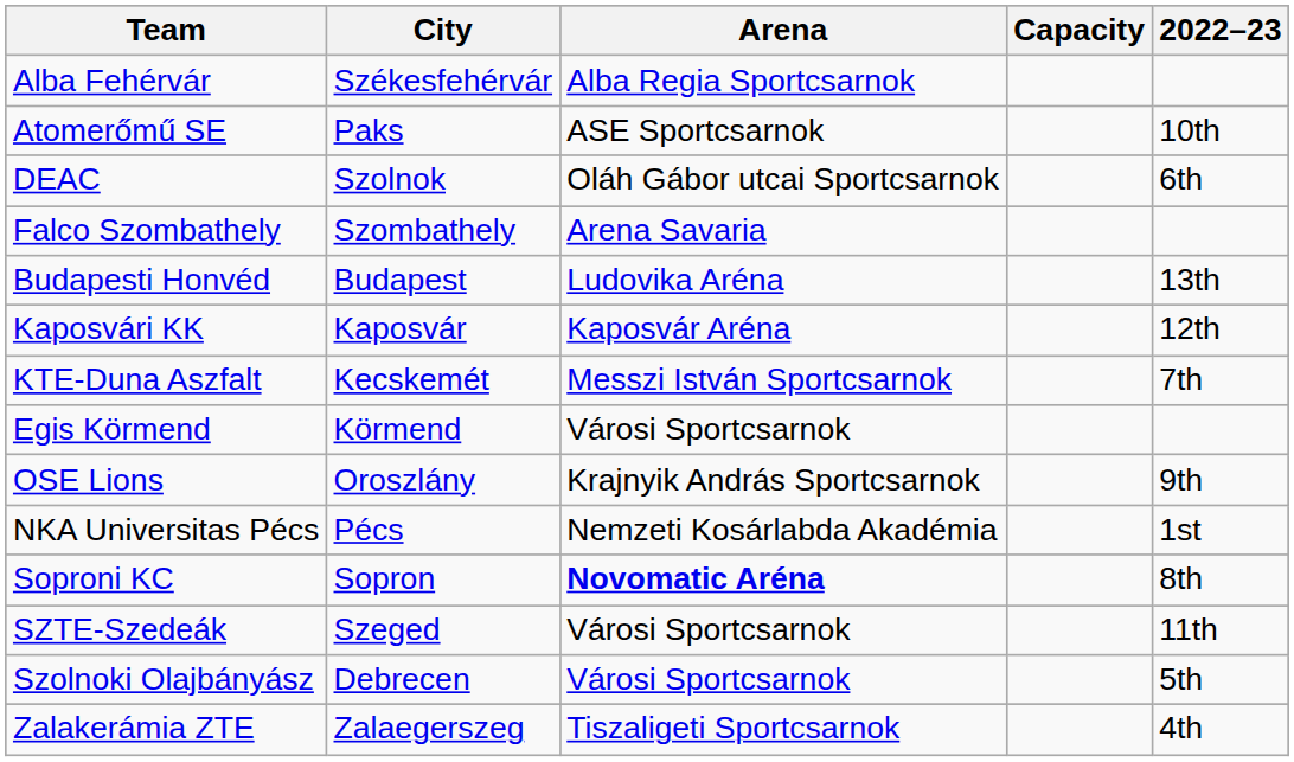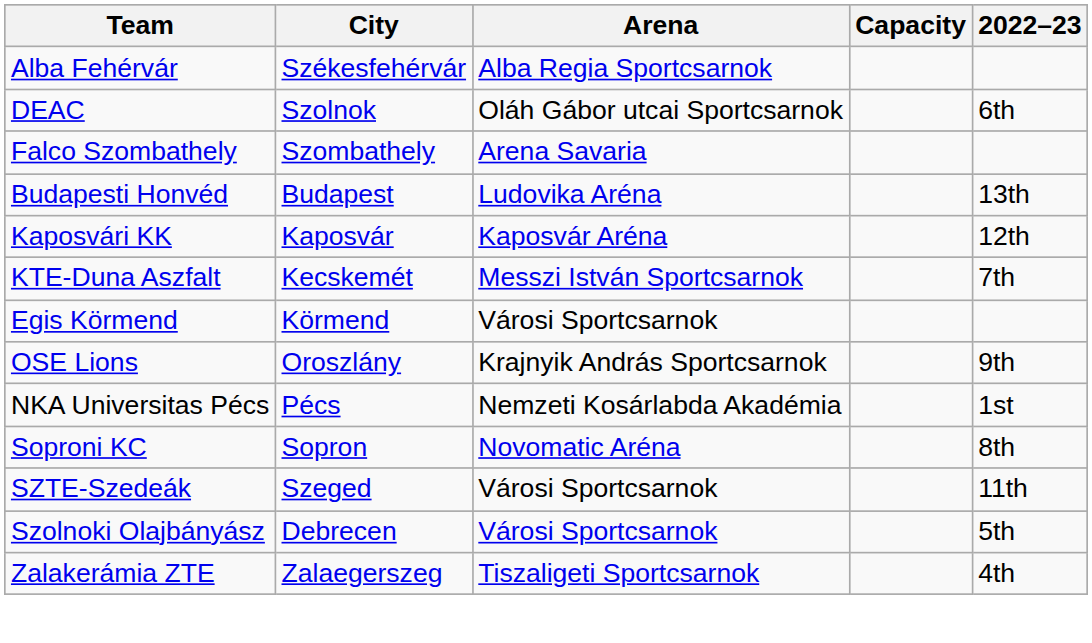 <table class="wikitable sortable">
 <tr>
 <th>Team</th>
 <th>City</th>
 <th>Arena</th>
 <th>Capacity</th>
 <th data-sort-type="number">2022–23</th>
 </tr>
 <tr>
 <td><a href='#'>Alba Fehérvár</a></td>
 <td><a href='#'>Székesfehérvár</a></td>
 <td><a href='#'>Alba Regia Sportcsarnok</a></td>
 <td></td>
 <td></td>
-</tr>
-<tr>
-<td><a href='#'>Atomerőmű SE</a></td>
-<td><a href='#'>Paks</a></td>
-<td>ASE Sportcsarnok</td>
-<td></td>
-<td>10th</td>
 </tr>
 <tr>
 <td><a href='#'>DEAC</a></td>
 <td><a href='#'>Szolnok</a></td>
 <td>Oláh Gábor utcai Sportcsarnok</td>
 <td></td>
 <td>6th</td>
 </tr>
 <tr>
 <td><a href='#'>Falco Szombathely</a></td>
 <td><a href='#'>Szombathely</a></td>
 <td><a href='#'>Arena Savaria</a></td>
 <td></td>
 <td></td>
 </tr>
 <tr>
 <td><a href='#'>Budapesti Honvéd</a></td>
 <td><a href='#'>Budapest</a></td>
 <td><a href='#'>Ludovika Aréna</a></td>
 <td></td>
 <td>13th</td>
 </tr>
 <tr>
 <td><a href='#'>Kaposvári KK</a></td>
 <td><a href='#'>Kaposvár</a></td>
 <td><a href='#'>Kaposvár Aréna</a></td>
 <td></td>
 <td>12th</td>
 </tr>
 <tr>
 <td><a href='#'>KTE-Duna Aszfalt</a></td>
 <td><a href='#'>Kecskemét</a></td>
 <td><a href='#'>Messzi István Sportcsarnok</a></td>
 <td></td>
 <td>7th</td>
 </tr>
 <tr>
 <td><a href='#'>Egis Körmend</a></td>
 <td><a href='#'>Körmend</a></td>
 <td>Városi Sportcsarnok</td>
 <td></td>
 <td></td>
 </tr>
 <tr>
 <td><a href='#'>OSE Lions</a></td>
 <td><a href='#'>Oroszlány</a></td>
 <td>Krajnyik András Sportcsarnok</td>
 <td></td>
 <td>9th</td>
 </tr>
 <tr>
 <td>NKA Universitas Pécs</td>
 <td><a href='#'>Pécs</a></td>
 <td>Nemzeti Kosárlabda Akadémia</td>
 <td></td>
 <td> 1st </td>
 </tr>
 <tr>
 <td><a href='#'>Soproni KC</a></td>
 <td><a href='#'>Sopron</a></td>
-<td><strong><a href='#'>Novomatic Aréna</a></strong></td>
+<td><a href='#'>Novomatic Aréna</a></td>
 <td></td>
 <td>8th</td>
 </tr>
 <tr>
 <td><a href='#'>SZTE-Szedeák</a></td>
 <td><a href='#'>Szeged</a></td>
 <td>Városi Sportcsarnok</td>
 <td></td>
 <td>11th</td>
 </tr>
 <tr>
 <td><a href='#'>Szolnoki Olajbányász</a></td>
 <td><a href='#'>Debrecen</a></td>
 <td><a href='#'>Városi Sportcsarnok</a></td>
 <td></td>
 <td>5th</td>
 </tr>
 <tr>
 <td><a href='#'>Zalakerámia ZTE</a></td>
 <td><a href='#'>Zalaegerszeg</a></td>
 <td><a href='#'>Tiszaligeti Sportcsarnok</a></td>
 <td></td>
 <td>4th</td>
 </tr>
 </table>
